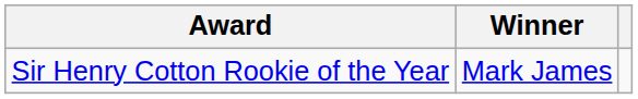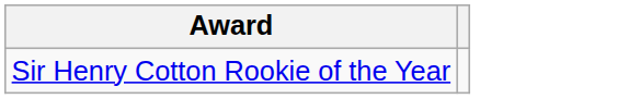 <table class="wikitable">
 <tr>
 <th>Award</th>
-<th>Winner</th>
 <th></th>
 </tr>
 <tr>
 <td><a href='#'>Sir Henry Cotton Rookie of the Year</a></td>
-<td> <a href='#'>Mark James</a></td>
 <td></td>
 </tr>
 </table>
